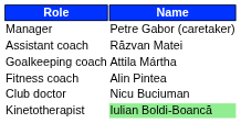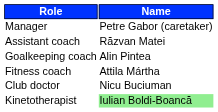 <table class="toccolours">
 <tr>
 <th style="background:#0033ff;color:#FFFFFF;border:1px solid #000000;">Role</th>
 <th style="background:#0033ff;color:#FFFFFF;border:1px solid #000000;">Name</th>
 </tr>
 <tr>
 <td>Manager</td>
 <td> Petre Gabor (caretaker)</td>
 </tr>
 <tr>
 <td>Assistant coach</td>
 <td> Răzvan Matei</td>
 </tr>
 <tr>
 <td>Goalkeeping coach</td>
-<td> Attila Mártha</td>
+<td> Alin Pintea</td>
 </tr>
 <tr>
 <td>Fitness coach</td>
-<td> Alin Pintea</td>
+<td> Attila Mártha</td>
 </tr>
 <tr>
 <td>Club doctor</td>
 <td> Nicu Buciuman</td>
 </tr>
 <tr>
 <td>Kinetotherapist</td>
 <td style="background: lightgreen;"> Iulian Boldi-Boancă</td>
 </tr>
 </table>
